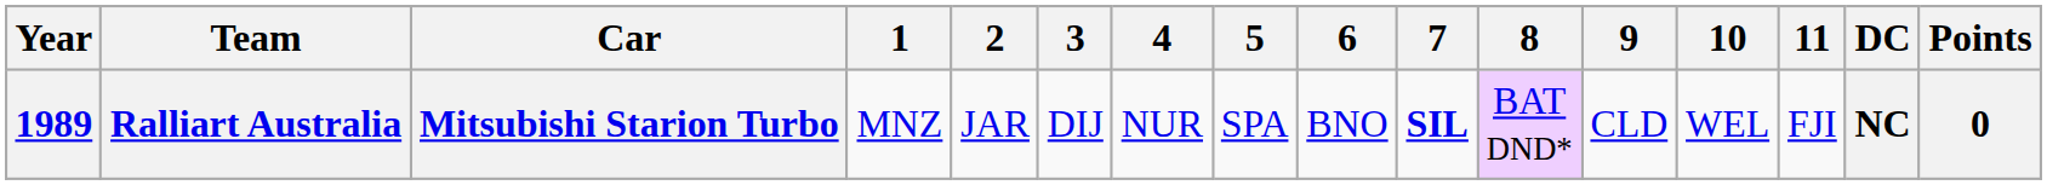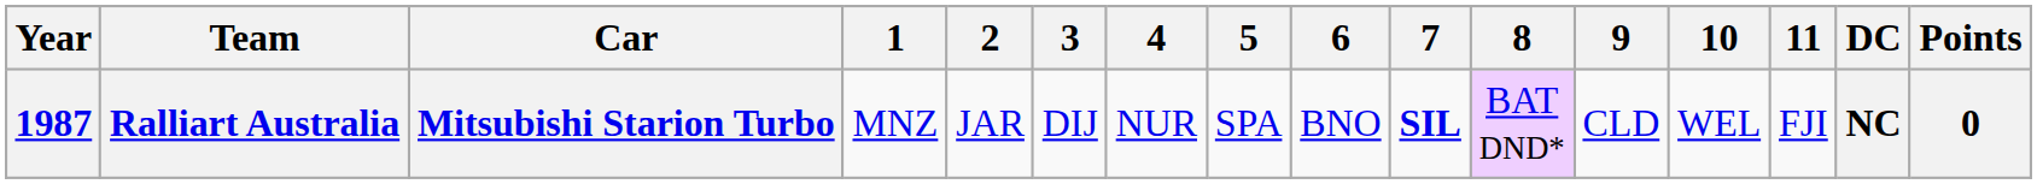 <table class="wikitable" style="text-align:center; font-size:95%">
 <tr>
 <th>Year</th>
 <th>Team</th>
 <th>Car</th>
 <th>1</th>
 <th>2</th>
 <th>3</th>
 <th>4</th>
 <th>5</th>
 <th>6</th>
 <th>7</th>
 <th>8</th>
 <th>9</th>
 <th>10</th>
 <th>11</th>
 <th>DC</th>
 <th>Points</th>
 </tr>
 <tr>
-<th><a href='#'>1989</a></th>
+<th><a href='#'>1987</a></th>
 <th> <a href='#'>Ralliart Australia</a></th>
 <th><a href='#'>Mitsubishi Starion Turbo</a></th>
 <td><a href='#'>MNZ</a></td>
 <td><a href='#'>JAR</a></td>
 <td><a href='#'>DIJ</a></td>
 <td><a href='#'>NUR</a></td>
 <td><a href='#'>SPA</a></td>
 <td><a href='#'>BNO</a></td>
 <td><strong><a href='#'>SIL</a></strong></td>
 <td style="background:#EFCFFF;"><a href='#'>BAT</a><br><small>DND*</small></td>
 <td><a href='#'>CLD</a></td>
 <td><a href='#'>WEL</a></td>
 <td><a href='#'>FJI</a></td>
 <th>NC</th>
 <th>0</th>
 </tr>
 </table>
